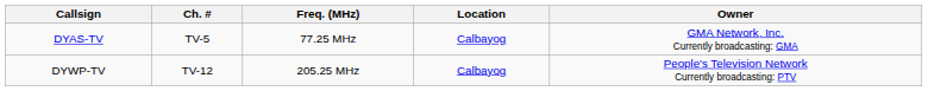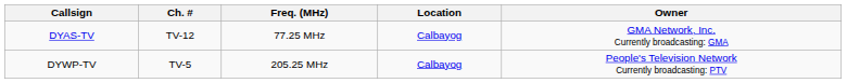 <table class="wikitable" style="width:100%; text-align:center;">
 <tr>
 <th>Callsign</th>
 <th>Ch. #</th>
 <th>Freq. (MHz)</th>
 <th>Location</th>
 <th>Owner</th>
 </tr>
 <tr>
 <td><a href='#'>DYAS-TV</a></td>
-<td>TV-5</td>
+<td>TV-12</td>
 <td>77.25 MHz</td>
 <td><a href='#'>Calbayog</a></td>
 <td><a href='#'>GMA Network, Inc.</a><br><small>Currently broadcasting: <a href='#'>GMA</a></small></td>
 </tr>
 <tr>
 <td>DYWP-TV</td>
-<td>TV-12</td>
+<td>TV-5</td>
 <td>205.25 MHz</td>
 <td><a href='#'>Calbayog</a></td>
 <td><a href='#'>People's Television Network</a><br><small>Currently broadcasting: <a href='#'>PTV</a></small></td>
 </tr>
 </table>
